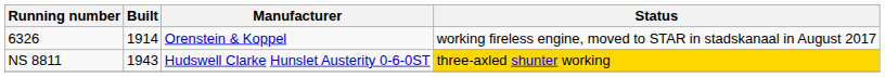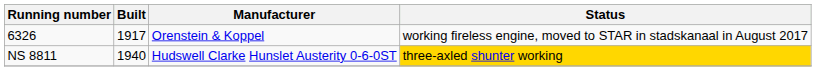 <table class="wikitable">
 <tr bgcolor='#C0F0C0'>
 <th>Running number</th>
 <th>Built</th>
 <th>Manufacturer</th>
 <th>Status</th>
 </tr>
 <tr>
 <td>6326</td>
-<td>1914</td>
+<td>1917</td>
 <td><a href='#'>Orenstein & Koppel</a></td>
 <td>working fireless engine, moved to STAR in stadskanaal in August 2017</td>
 </tr>
 <tr>
 <td>NS 8811</td>
-<td>1943</td>
+<td>1940</td>
 <td><a href='#'>Hudswell Clarke</a> <a href='#'>Hunslet Austerity 0-6-0ST</a></td>
 <td style="background: gold;">three-axled <a href='#'>shunter</a> working</td>
 </tr>
 <tr>
 </tr>
 </table>
